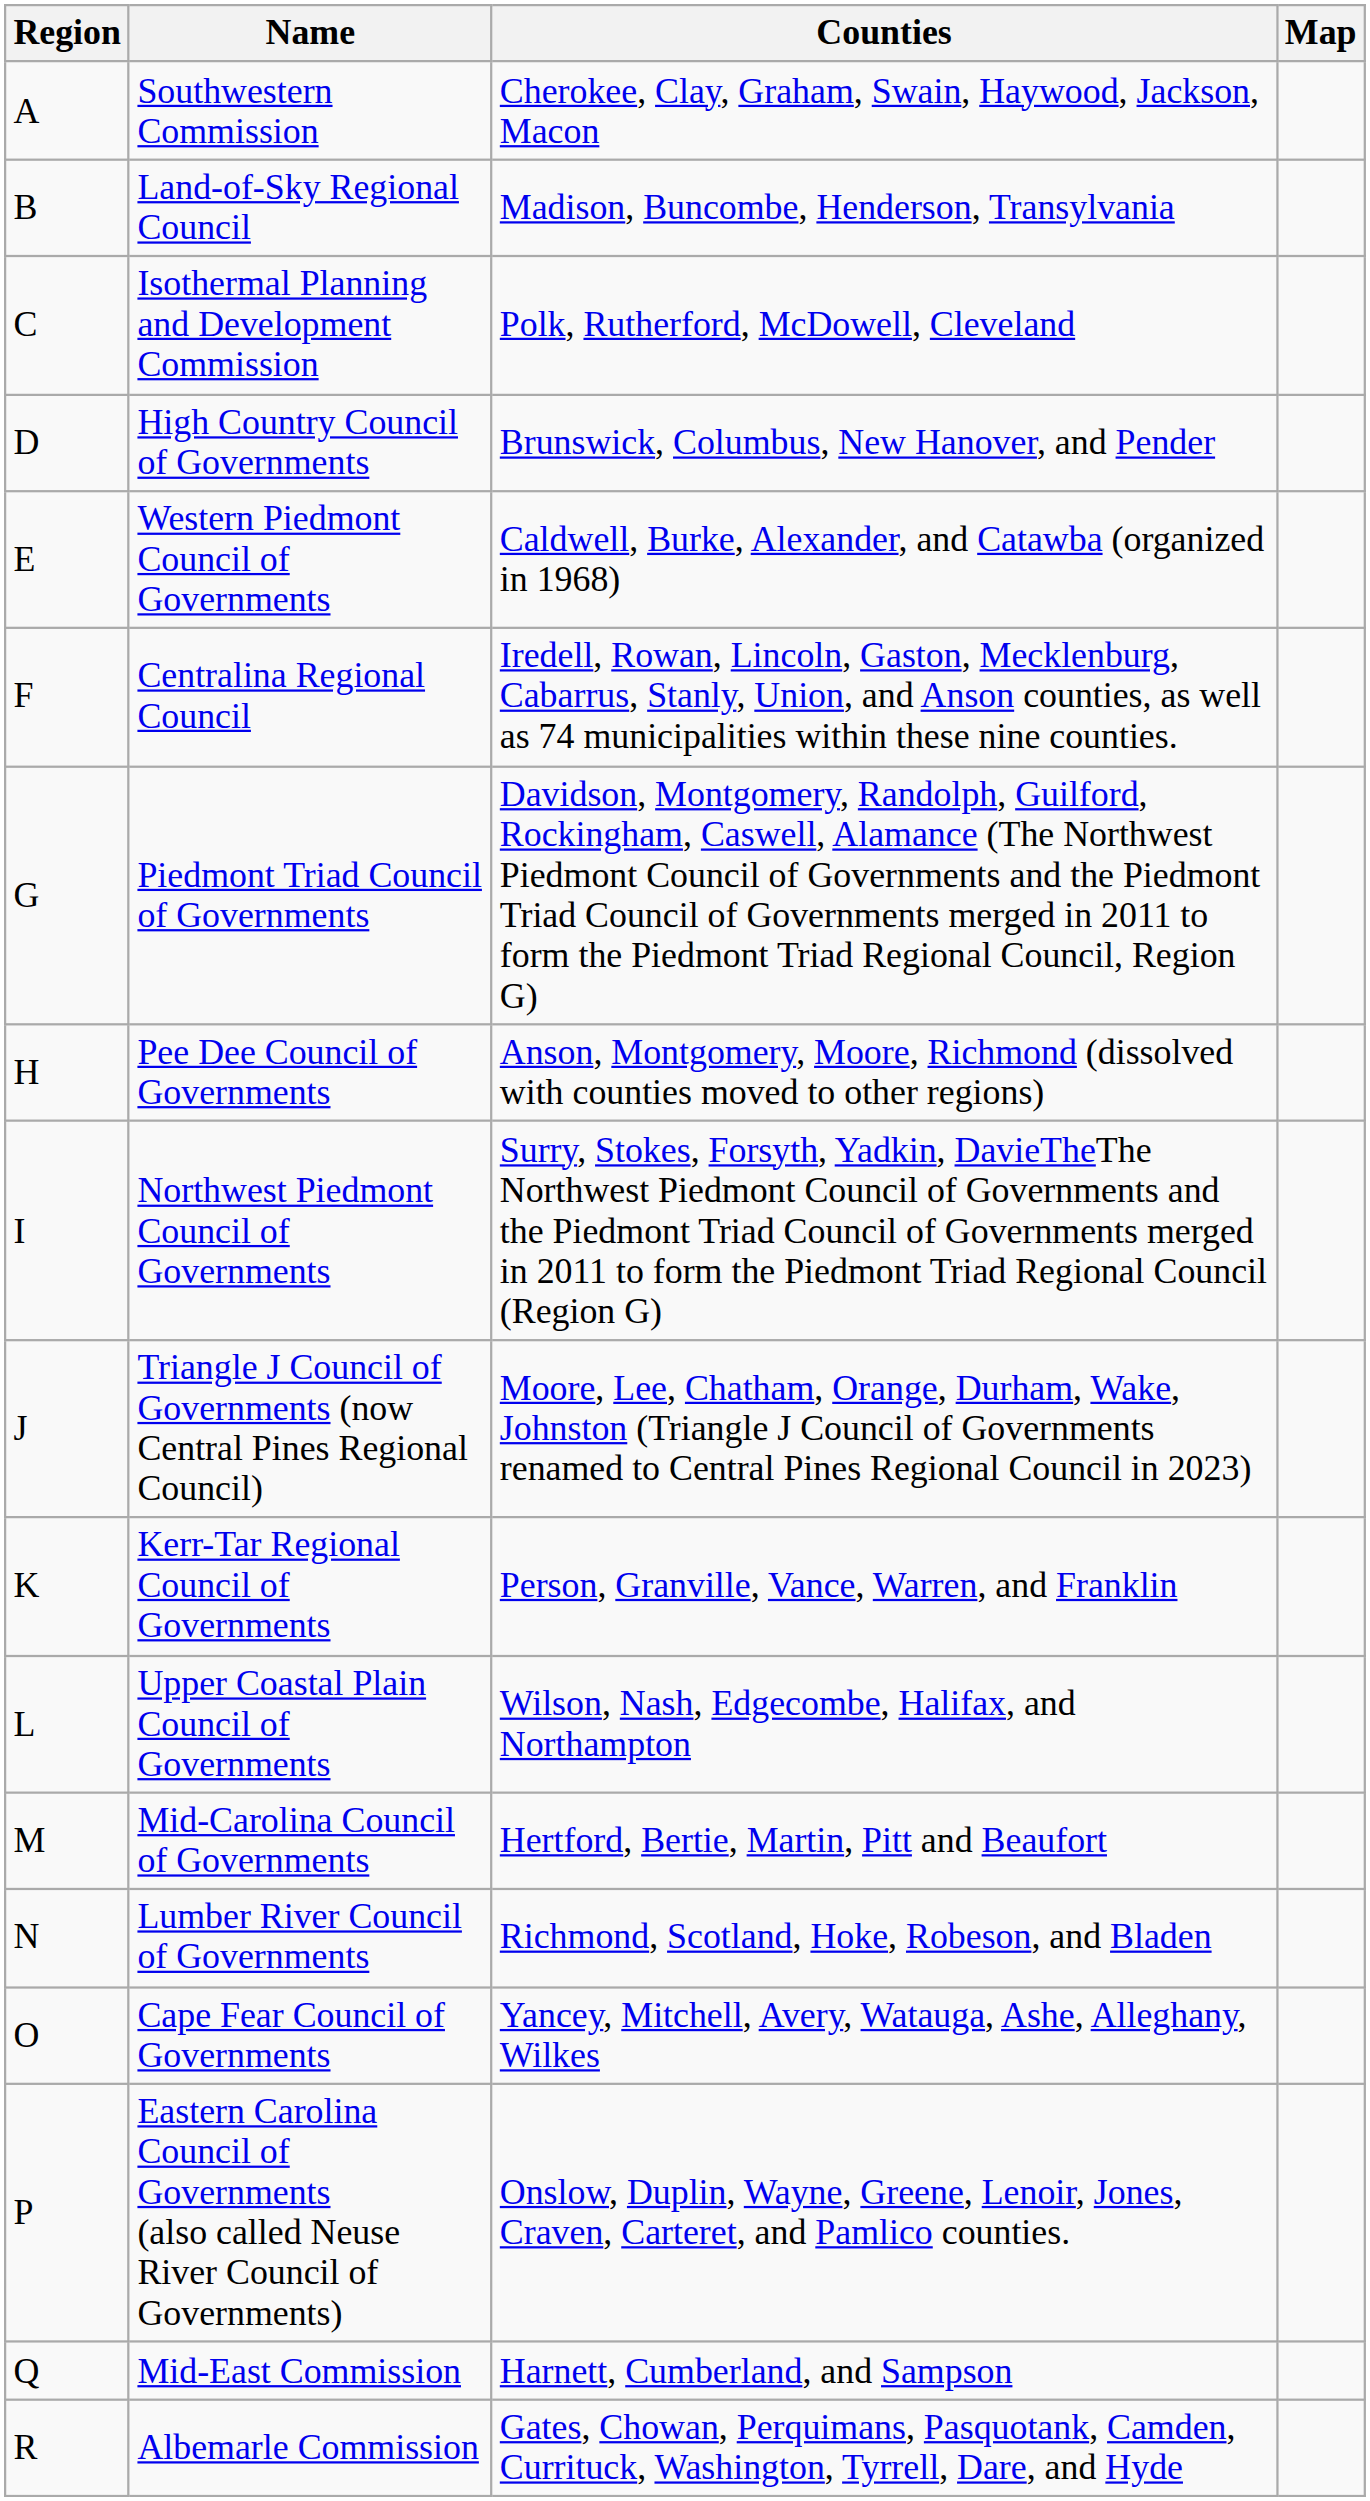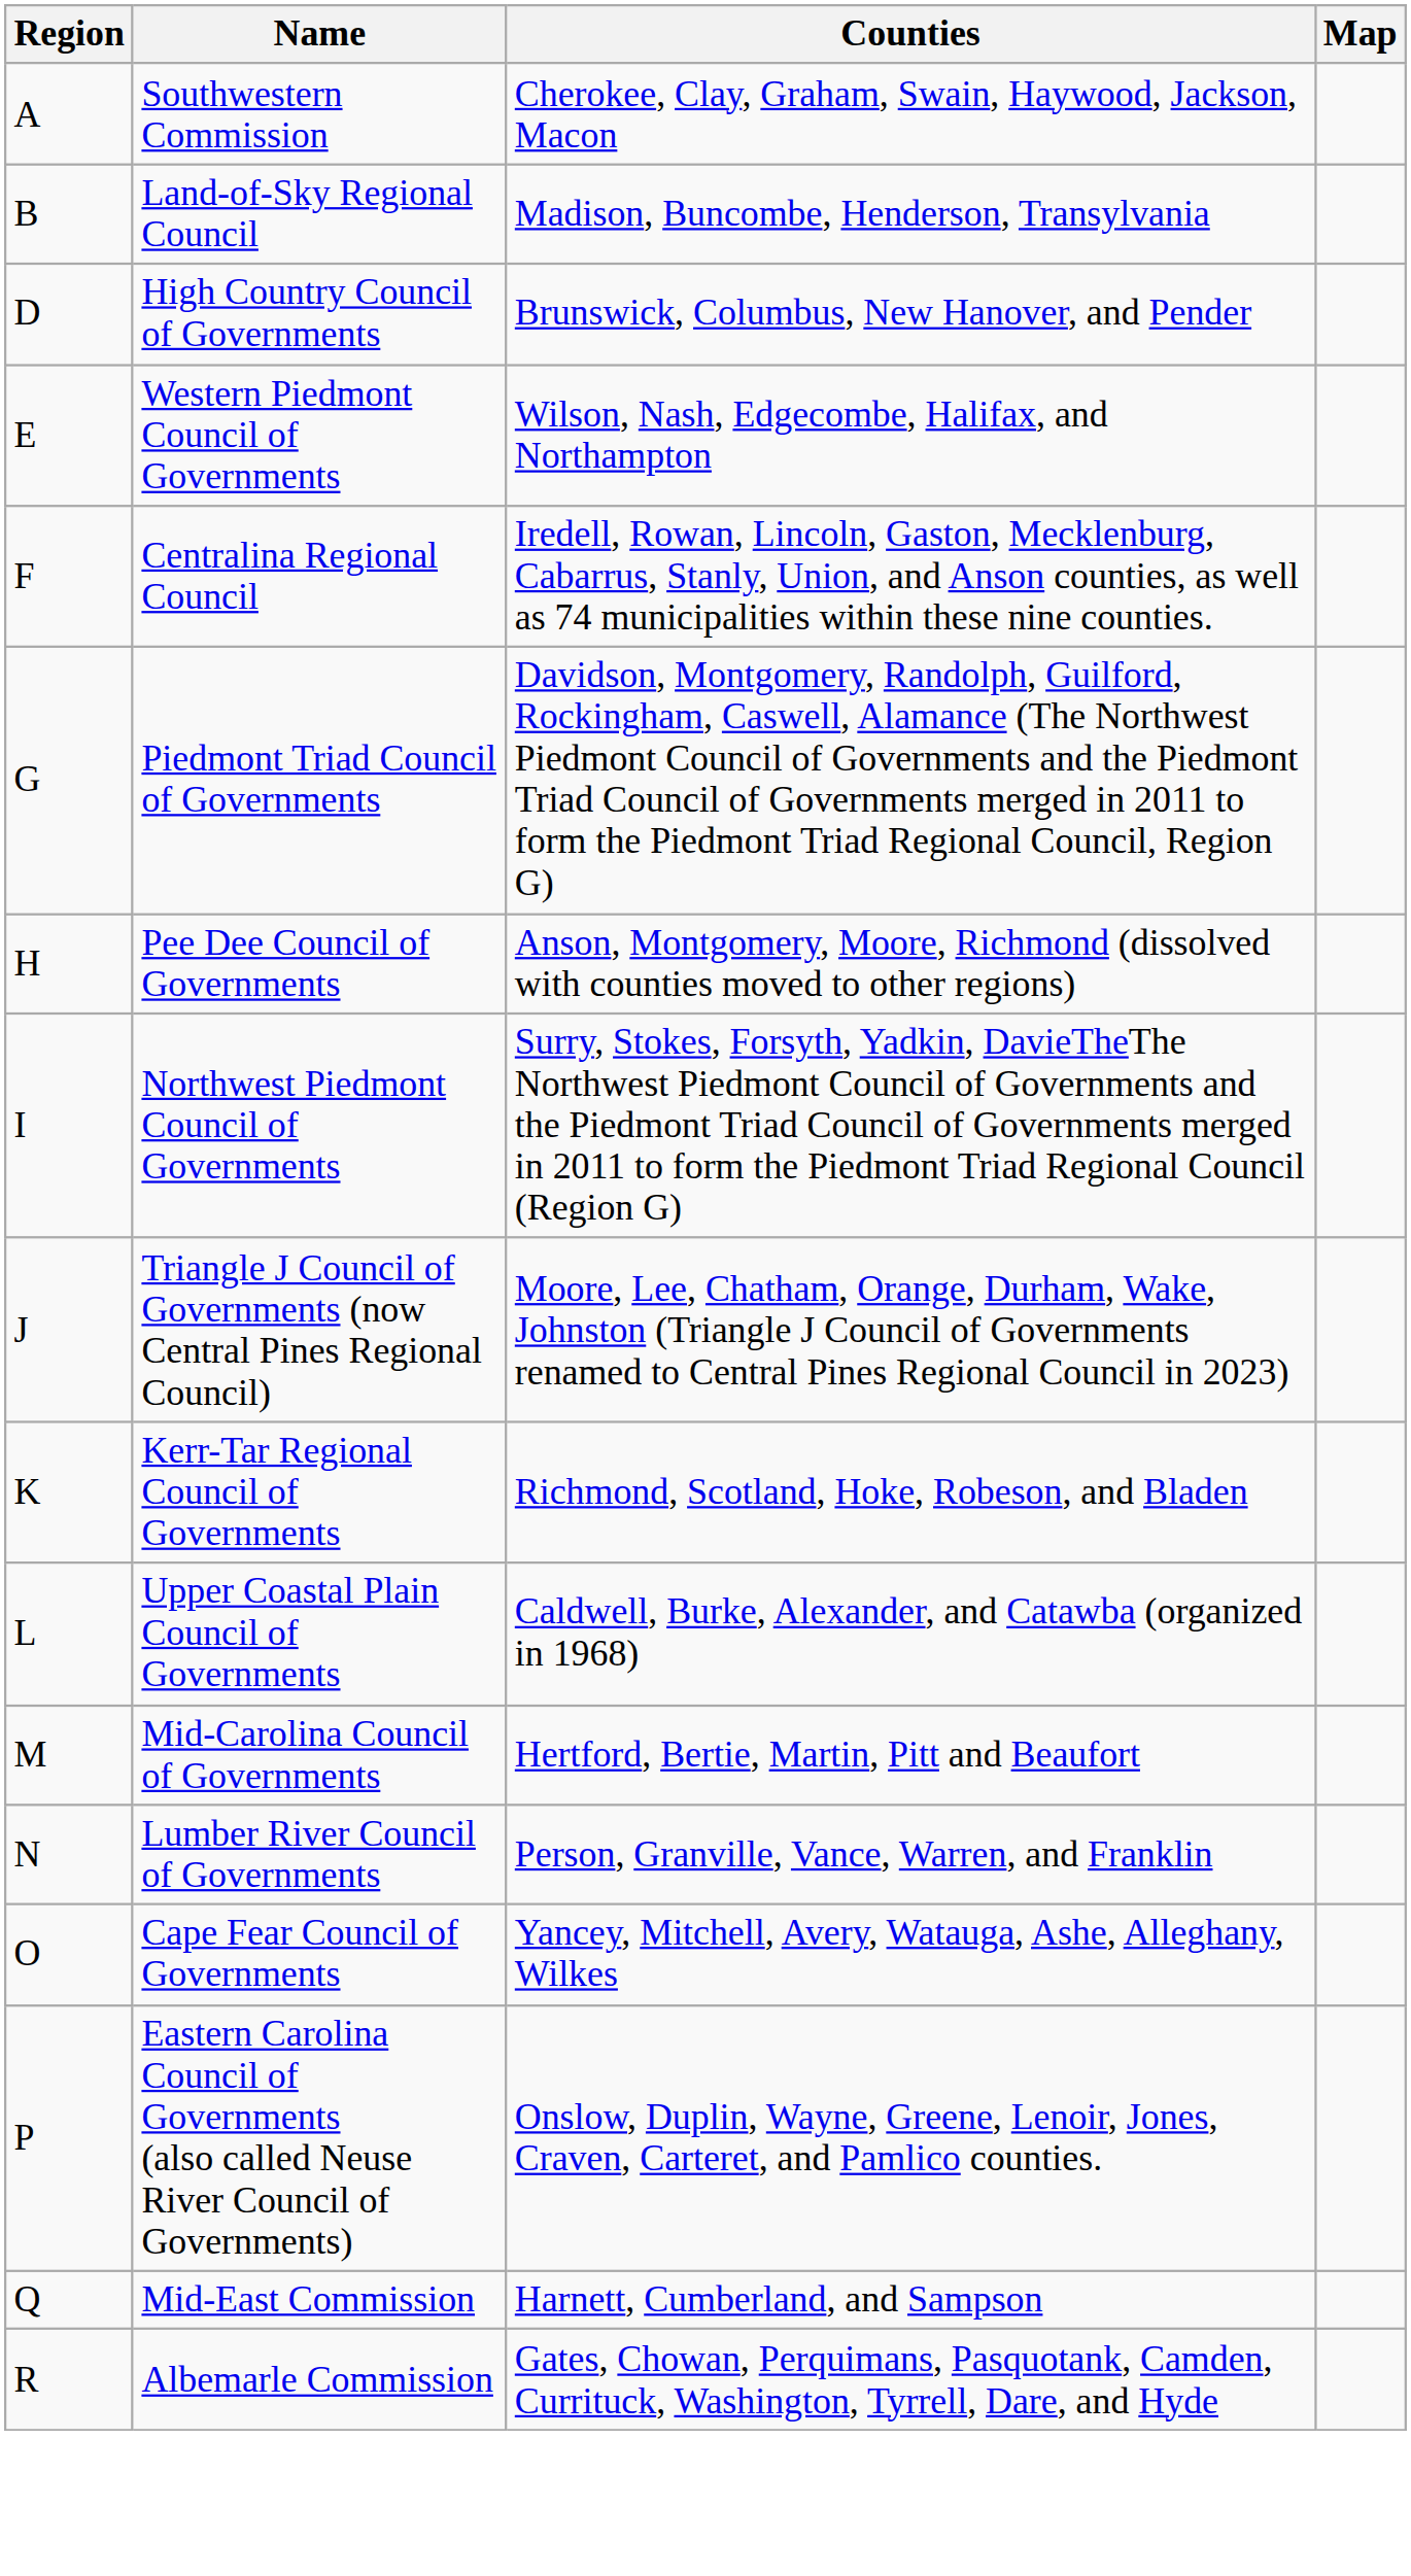 <table class="wikitable sortable">
 <tr>
 <th>Region</th>
 <th>Name</th>
 <th>Counties</th>
 <th>Map</th>
 </tr>
 <tr>
 <td>A</td>
 <td><a href='#'>Southwestern Commission</a></td>
 <td><a href='#'>Cherokee</a>, <a href='#'>Clay</a>, <a href='#'>Graham</a>, <a href='#'>Swain</a>, <a href='#'>Haywood</a>, <a href='#'>Jackson</a>, <a href='#'>Macon</a></td>
 <td></td>
 </tr>
 <tr>
 <td>B</td>
 <td><a href='#'>Land-of-Sky Regional Council</a></td>
 <td><a href='#'>Madison</a>, <a href='#'>Buncombe</a>, <a href='#'>Henderson</a>, <a href='#'>Transylvania</a></td>
 <td></td>
 </tr>
 <tr>
-<td>C</td>
-<td><a href='#'>Isothermal Planning and Development Commission</a></td>
-<td><a href='#'>Polk</a>, <a href='#'>Rutherford</a>, <a href='#'>McDowell</a>, <a href='#'>Cleveland</a></td>
-<td></td>
-</tr>
-<tr>
 <td>D</td>
 <td><a href='#'>High Country Council of Governments</a></td>
 <td><a href='#'>Brunswick</a>, <a href='#'>Columbus</a>, <a href='#'>New Hanover</a>, and <a href='#'>Pender</a></td>
 <td></td>
 </tr>
 <tr>
 <td>E</td>
 <td><a href='#'>Western Piedmont Council of Governments</a></td>
-<td><a href='#'>Caldwell</a>, <a href='#'>Burke</a>, <a href='#'>Alexander</a>, and <a href='#'>Catawba</a> (organized in 1968)</td>
+<td><a href='#'>Wilson</a>, <a href='#'>Nash</a>, <a href='#'>Edgecombe</a>, <a href='#'>Halifax</a>, and <a href='#'>Northampton</a></td>
 <td></td>
 </tr>
 <tr>
 <td>F</td>
 <td><a href='#'>Centralina Regional Council</a></td>
 <td><a href='#'>Iredell</a>, <a href='#'>Rowan</a>, <a href='#'>Lincoln</a>, <a href='#'>Gaston</a>, <a href='#'>Mecklenburg</a>, <a href='#'>Cabarrus</a>, <a href='#'>Stanly</a>, <a href='#'>Union</a>, and <a href='#'>Anson</a> counties, as well as 74 municipalities within these nine counties.</td>
 <td></td>
 </tr>
 <tr>
 <td>G</td>
 <td><a href='#'>Piedmont Triad Council of Governments</a></td>
 <td><a href='#'>Davidson</a>, <a href='#'>Montgomery</a>, <a href='#'>Randolph</a>, <a href='#'>Guilford</a>, <a href='#'>Rockingham</a>, <a href='#'>Caswell</a>, <a href='#'>Alamance</a> (The Northwest Piedmont Council of Governments and the Piedmont Triad Council of Governments merged in 2011 to form the Piedmont Triad Regional Council, Region G)</td>
 <td></td>
 </tr>
 <tr>
 <td>H</td>
 <td><a href='#'>Pee Dee Council of Governments</a></td>
 <td><a href='#'>Anson</a>, <a href='#'>Montgomery</a>, <a href='#'>Moore</a>, <a href='#'>Richmond</a> (dissolved with counties moved to other regions)</td>
 <td></td>
 </tr>
 <tr>
 <td>I</td>
 <td><a href='#'>Northwest Piedmont Council of Governments</a></td>
 <td><a href='#'>Surry</a>, <a href='#'>Stokes</a>, <a href='#'>Forsyth</a>, <a href='#'>Yadkin</a>, <a href='#'>DavieThe</a>The Northwest Piedmont Council of Governments and the Piedmont Triad Council of Governments merged in 2011 to form the Piedmont Triad Regional Council (Region G)</td>
 <td></td>
 </tr>
 <tr>
 <td>J</td>
 <td><a href='#'>Triangle J Council of Governments</a> (now Central Pines Regional Council)</td>
 <td><a href='#'>Moore</a>, <a href='#'>Lee</a>, <a href='#'>Chatham</a>, <a href='#'>Orange</a>, <a href='#'>Durham</a>, <a href='#'>Wake</a>, <a href='#'>Johnston</a> (Triangle J Council of Governments renamed to Central Pines Regional Council in 2023)</td>
 <td></td>
 </tr>
 <tr>
 <td>K</td>
 <td><a href='#'>Kerr-Tar Regional Council of Governments</a></td>
-<td><a href='#'>Person</a>, <a href='#'>Granville</a>, <a href='#'>Vance</a>, <a href='#'>Warren</a>, and <a href='#'>Franklin</a></td>
+<td><a href='#'>Richmond</a>, <a href='#'>Scotland</a>, <a href='#'>Hoke</a>, <a href='#'>Robeson</a>, and <a href='#'>Bladen</a></td>
 <td></td>
 </tr>
 <tr>
 <td>L</td>
 <td><a href='#'>Upper Coastal Plain Council of Governments</a></td>
-<td><a href='#'>Wilson</a>, <a href='#'>Nash</a>, <a href='#'>Edgecombe</a>, <a href='#'>Halifax</a>, and <a href='#'>Northampton</a></td>
+<td><a href='#'>Caldwell</a>, <a href='#'>Burke</a>, <a href='#'>Alexander</a>, and <a href='#'>Catawba</a> (organized in 1968)</td>
 <td></td>
 </tr>
 <tr>
 <td>M</td>
 <td><a href='#'>Mid-Carolina Council of Governments</a></td>
 <td><a href='#'>Hertford</a>, <a href='#'>Bertie</a>, <a href='#'>Martin</a>, <a href='#'>Pitt</a> and  <a href='#'>Beaufort</a></td>
 <td></td>
 </tr>
 <tr>
 <td>N</td>
 <td><a href='#'>Lumber River Council of Governments</a></td>
-<td><a href='#'>Richmond</a>, <a href='#'>Scotland</a>, <a href='#'>Hoke</a>, <a href='#'>Robeson</a>, and <a href='#'>Bladen</a></td>
+<td><a href='#'>Person</a>, <a href='#'>Granville</a>, <a href='#'>Vance</a>, <a href='#'>Warren</a>, and <a href='#'>Franklin</a></td>
 <td></td>
 </tr>
 <tr>
 <td>O</td>
 <td><a href='#'>Cape Fear Council of Governments</a></td>
 <td><a href='#'>Yancey</a>, <a href='#'>Mitchell</a>, <a href='#'>Avery</a>, <a href='#'>Watauga</a>, <a href='#'>Ashe</a>, <a href='#'>Alleghany</a>, <a href='#'>Wilkes</a></td>
 <td></td>
 </tr>
 <tr>
 <td>P</td>
 <td><a href='#'>Eastern Carolina Council of Governments</a><br>(also called Neuse River Council of Governments)</td>
 <td><a href='#'>Onslow</a>, <a href='#'>Duplin</a>, <a href='#'>Wayne</a>, <a href='#'>Greene</a>, <a href='#'>Lenoir</a>, <a href='#'>Jones</a>, <a href='#'>Craven</a>, <a href='#'>Carteret</a>, and <a href='#'>Pamlico</a> counties.</td>
 <td></td>
 </tr>
 <tr>
 <td>Q</td>
 <td><a href='#'>Mid-East Commission</a></td>
 <td><a href='#'>Harnett</a>, <a href='#'>Cumberland</a>, and <a href='#'>Sampson</a></td>
 <td></td>
 </tr>
 <tr>
 <td>R</td>
 <td><a href='#'>Albemarle Commission</a></td>
 <td><a href='#'>Gates</a>, <a href='#'>Chowan</a>, <a href='#'>Perquimans</a>, <a href='#'>Pasquotank</a>, <a href='#'>Camden</a>, <a href='#'>Currituck</a>, <a href='#'>Washington</a>, <a href='#'>Tyrrell</a>, <a href='#'>Dare</a>, and <a href='#'>Hyde</a></td>
 <td></td>
 </tr>
 </table>
